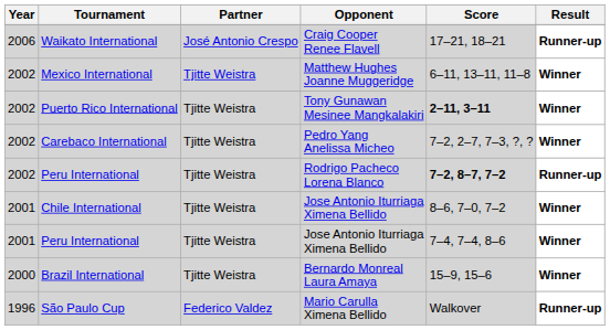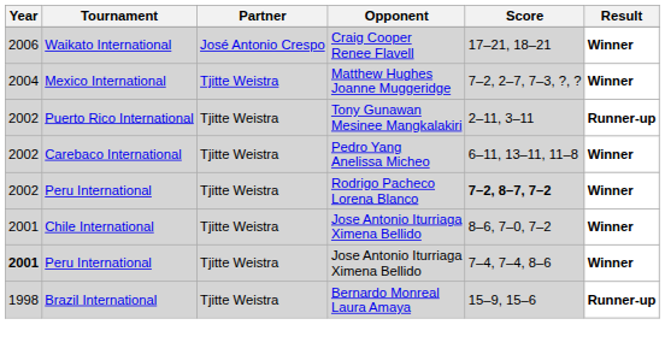 <table class="sortable wikitable" style="font-size:90%;">
 <tr>
 <th>Year</th>
 <th>Tournament</th>
 <th>Partner</th>
 <th>Opponent</th>
 <th>Score</th>
 <th>Result</th>
 </tr>
 <tr>
 </tr>
 <tr style="background:#D5D5D5">
 <td align="center">2006</td>
 <td align="left"><a href='#'>Waikato International</a></td>
 <td align="left"> <a href='#'>José Antonio Crespo</a></td>
 <td align="left"> <a href='#'>Craig Cooper</a><br> <a href='#'>Renee Flavell</a></td>
 <td align="left">17–21, 18–21</td>
-<td style="text-align:left; background:white"> <strong>Runner-up</strong></td>
+<td style="text-align:left; background:white"> <strong>Winner</strong></td>
 </tr>
 <tr style="background:#D5D5D5">
-<td align="center">2002</td>
+<td align="center">2004</td>
 <td align="left"><a href='#'>Mexico International</a></td>
 <td align="left"> <a href='#'>Tjitte Weistra</a></td>
 <td align="left"> <a href='#'>Matthew Hughes</a><br> <a href='#'>Joanne Muggeridge</a></td>
-<td align="left">6–11, 13–11, 11–8</td>
+<td align="left">7–2, 2–7, 7–3, ?, ?</td>
 <td style="text-align:left; background:white"> <strong>Winner</strong></td>
 </tr>
 <tr style="background:#D5D5D5">
 <td align="center">2002</td>
 <td align="left"><a href='#'>Puerto Rico International</a></td>
 <td align="left"> Tjitte Weistra</td>
 <td align="left"> <a href='#'>Tony Gunawan</a><br> <a href='#'>Mesinee Mangkalakiri</a></td>
-<td align="left"><strong>2–11, 3–11</strong></td>
-<td style="text-align:left; background:white"> <strong>Winner</strong></td>
+<td align="left">2–11, 3–11</td>
+<td style="text-align:left; background:white"> <strong>Runner-up</strong></td>
 </tr>
 <tr style="background:#D5D5D5">
 <td align="center">2002</td>
 <td align="left"><a href='#'>Carebaco International</a></td>
 <td align="left"> Tjitte Weistra</td>
 <td align="left"> <a href='#'>Pedro Yang</a><br> <a href='#'>Anelissa Micheo</a></td>
-<td align="left">7–2, 2–7, 7–3, ?, ?</td>
+<td align="left">6–11, 13–11, 11–8</td>
 <td style="text-align:left; background:white"> <strong>Winner</strong></td>
 </tr>
 <tr style="background:#D5D5D5">
 <td align="center">2002</td>
 <td align="left"><a href='#'>Peru International</a></td>
 <td align="left"> Tjitte Weistra</td>
 <td align="left"> <a href='#'>Rodrigo Pacheco</a><br> <a href='#'>Lorena Blanco</a></td>
 <td align="left"><strong>7–2, 8–7, 7–2</strong></td>
-<td style="text-align:left; background:white"> <strong>Runner-up</strong></td>
+<td style="text-align:left; background:white"> <strong>Winner</strong></td>
 </tr>
 <tr style="background:#D5D5D5">
 <td align="center">2001</td>
 <td align="left"><a href='#'>Chile International</a></td>
 <td align="left"> Tjitte Weistra</td>
 <td align="left"> <a href='#'>Jose Antonio Iturriaga</a><br> <a href='#'>Ximena Bellido</a></td>
 <td align="left">8–6, 7–0, 7–2</td>
 <td style="text-align:left; background:white"> <strong>Winner</strong></td>
 </tr>
 <tr style="background:#D5D5D5">
-<td align="center">2001</td>
+<td align="center"><strong>2001</strong></td>
 <td align="left"><a href='#'>Peru International</a></td>
 <td align="left"> Tjitte Weistra</td>
 <td align="left"> Jose Antonio Iturriaga<br> Ximena Bellido</td>
 <td align="left">7–4, 7–4, 8–6</td>
 <td style="text-align:left; background:white"> <strong>Winner</strong></td>
 </tr>
 <tr style="background:#D5D5D5">
-<td align="center">2000</td>
+<td align="center">1998</td>
 <td align="left"><a href='#'>Brazil International</a></td>
 <td align="left"> Tjitte Weistra</td>
 <td align="left"> <a href='#'>Bernardo Monreal</a> <br>  <a href='#'>Laura Amaya</a></td>
 <td align="left">15–9, 15–6</td>
-<td style="text-align:left; background:white"> <strong>Winner</strong></td>
-</tr>
-<tr style="background:#D5D5D5">
-<td align="center">1996</td>
-<td align="left"><a href='#'>São Paulo Cup</a></td>
-<td align="left"> <a href='#'>Federico Valdez</a></td>
-<td align="left"> <a href='#'>Mario Carulla</a> <br>  Ximena Bellido</td>
-<td align="left">Walkover</td>
 <td style="text-align:left; background:white"> <strong>Runner-up</strong></td>
 </tr>
 </table>
